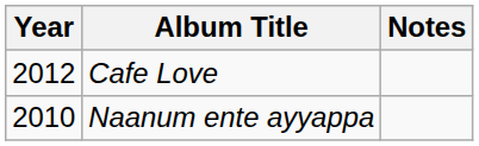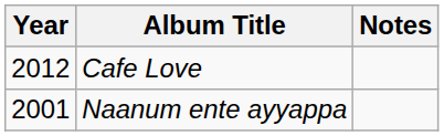 <table class="wikitable sortable">
 <tr>
 <th>Year</th>
 <th>Album Title</th>
 <th>Notes</th>
 </tr>
 <tr>
 <td>2012</td>
 <td><em>Cafe Love</em></td>
 <td></td>
 </tr>
 <tr>
-<td>2010</td>
+<td>2001</td>
 <td><em>Naanum ente ayyappa</em></td>
 <td></td>
 </tr>
 </table>
